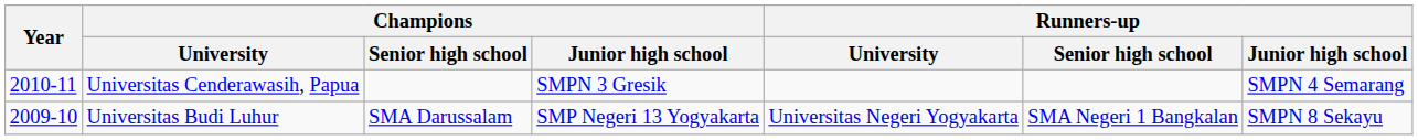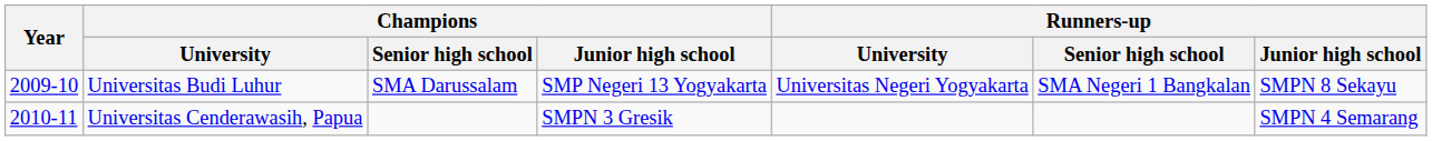 <table class="wikitable">
 <tr>
 <th rowspan=2>Year</th>
 <th colspan=3>Champions</th>
 <th colspan=3>Runners-up</th>
 </tr>
 <tr>
 <th>University</th>
 <th>Senior high school</th>
 <th>Junior high school</th>
 <th>University</th>
 <th>Senior high school</th>
 <th>Junior high school</th>
 </tr>
 <tr>
+<td><a href='#'>2009-10</a></td>
+<td><a href='#'>Universitas Budi Luhur</a></td>
+<td><a href='#'>SMA Darussalam</a></td>
+<td><a href='#'>SMP Negeri 13 Yogyakarta</a></td>
+<td><a href='#'>Universitas Negeri Yogyakarta</a></td>
+<td><a href='#'>SMA Negeri 1 Bangkalan</a></td>
+<td><a href='#'>SMPN 8 Sekayu</a></td>
+</tr>
+<tr>
 <td><a href='#'>2010-11</a></td>
 <td><a href='#'>Universitas Cenderawasih</a>, <a href='#'>Papua</a></td>
 <td></td>
 <td><a href='#'>SMPN 3 Gresik</a></td>
 <td></td>
 <td></td>
 <td><a href='#'>SMPN 4 Semarang</a></td>
 </tr>
-<tr>
-<td><a href='#'>2009-10</a></td>
-<td><a href='#'>Universitas Budi Luhur</a></td>
-<td><a href='#'>SMA Darussalam</a></td>
-<td><a href='#'>SMP Negeri 13 Yogyakarta</a></td>
-<td><a href='#'>Universitas Negeri Yogyakarta</a></td>
-<td><a href='#'>SMA Negeri 1 Bangkalan</a></td>
-<td><a href='#'>SMPN 8 Sekayu</a></td>
-</tr>
 </table>
